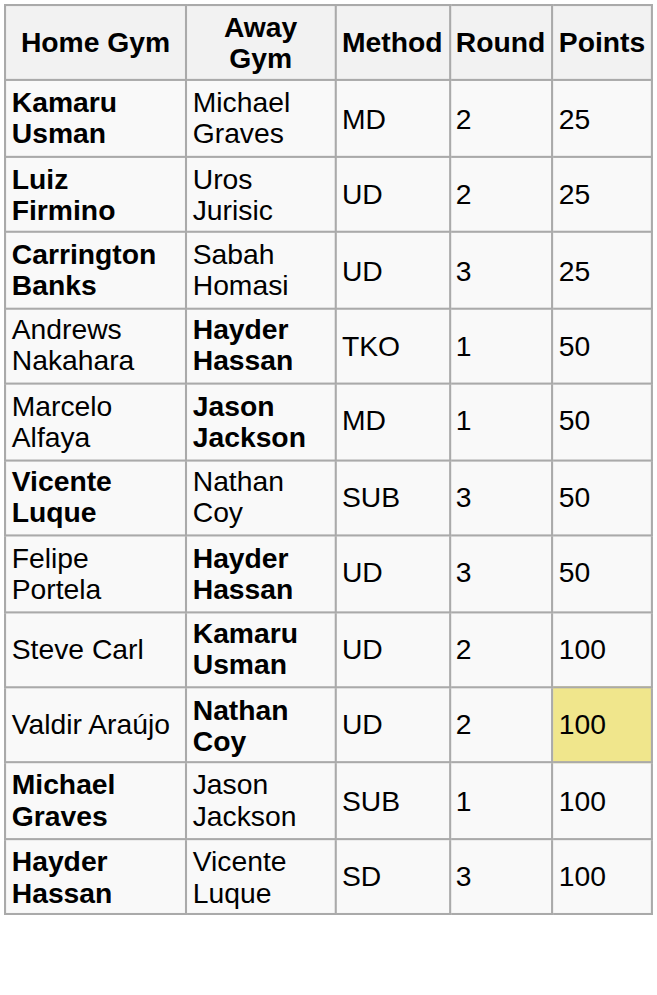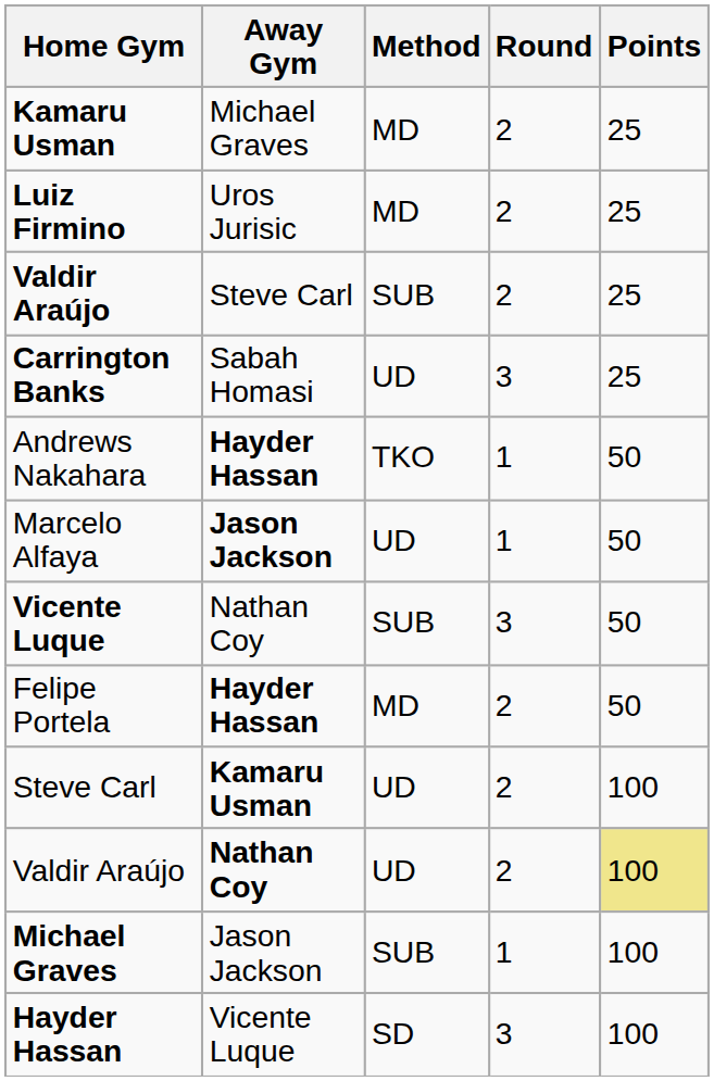 <table class="wikitable sortable" style="font-size:85%; text-align:left; width:50%;">
 <tr>
 <th>Home Gym</th>
 <th>Away Gym</th>
 <th>Method</th>
 <th>Round</th>
 <th>Points</th>
 </tr>
 <tr>
 <td> <strong>Kamaru Usman</strong></td>
 <td> Michael Graves</td>
 <td>MD</td>
 <td>2</td>
 <td>25</td>
 </tr>
 <tr>
 <td> <strong>Luiz Firmino</strong></td>
 <td> Uros Jurisic</td>
-<td>UD</td>
+<td>MD</td>
+<td>2</td>
+<td>25</td>
+</tr>
+<tr>
+<td> <strong>Valdir Araújo</strong></td>
+<td> Steve Carl</td>
+<td>SUB</td>
 <td>2</td>
 <td>25</td>
 </tr>
 <tr>
 <td> <strong>Carrington Banks</strong></td>
 <td> Sabah Homasi</td>
 <td>UD</td>
 <td>3</td>
 <td>25</td>
 </tr>
 <tr>
 <td> Andrews Nakahara</td>
 <td> <strong>Hayder Hassan</strong></td>
 <td>TKO</td>
 <td>1</td>
 <td>50</td>
 </tr>
 <tr>
 <td> Marcelo Alfaya</td>
 <td> <strong>Jason Jackson</strong></td>
-<td>MD</td>
+<td>UD</td>
 <td>1</td>
 <td>50</td>
 </tr>
 <tr>
 <td> <strong>Vicente Luque</strong></td>
 <td> Nathan Coy</td>
 <td>SUB</td>
 <td>3</td>
 <td>50</td>
 </tr>
 <tr>
 <td> Felipe Portela</td>
 <td> <strong>Hayder Hassan</strong></td>
-<td>UD</td>
-<td>3</td>
+<td>MD</td>
+<td>2</td>
 <td>50</td>
 </tr>
 <tr>
 <td> Steve Carl</td>
 <td> <strong>Kamaru Usman</strong></td>
 <td>UD</td>
 <td>2</td>
 <td>100</td>
 </tr>
 <tr>
 <td> Valdir Araújo</td>
 <td> <strong>Nathan Coy</strong></td>
 <td>UD</td>
 <td>2</td>
 <td style="background: khaki;">100</td>
 </tr>
 <tr>
 <td> <strong>Michael Graves</strong></td>
 <td> Jason Jackson</td>
 <td>SUB</td>
 <td>1</td>
 <td>100</td>
 </tr>
 <tr>
 <td> <strong>Hayder Hassan</strong></td>
 <td> Vicente Luque</td>
 <td>SD</td>
 <td>3</td>
 <td>100</td>
 </tr>
 </table>
